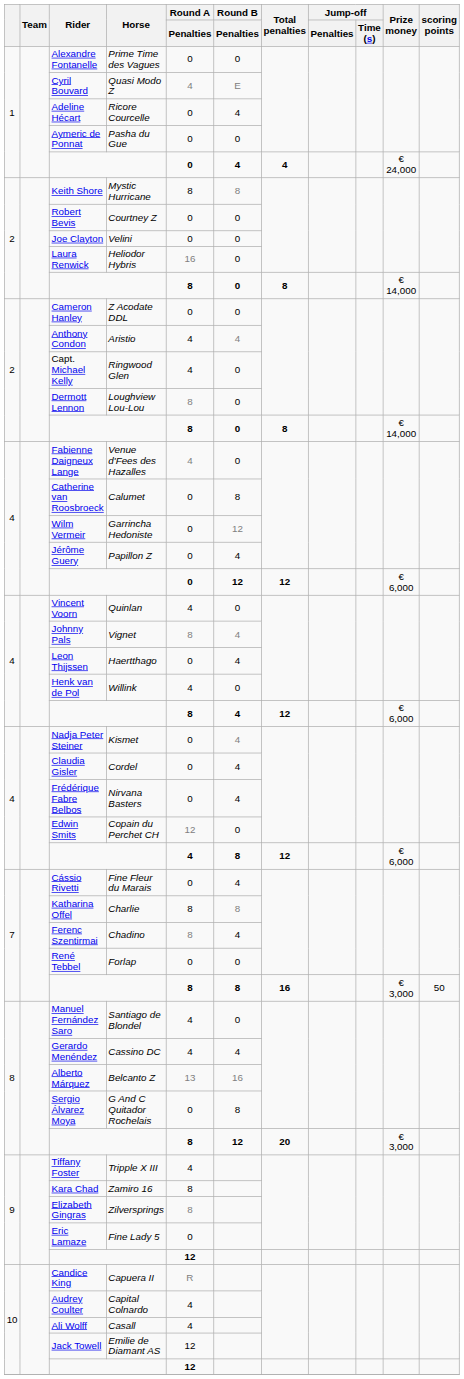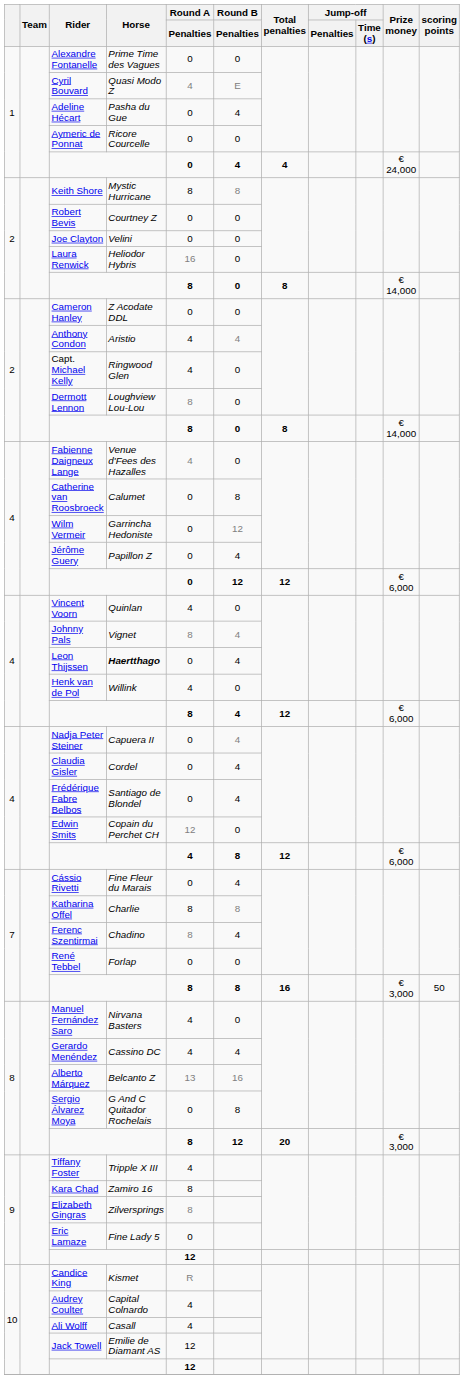 <table class="wikitable" style="font-size: 90%; text-align:center">
 <tr>
 <th rowspan=2 width=20></th>
 <th rowspan=2 width=125>Team</th>
 <th rowspan=2 width=160>Rider</th>
 <th rowspan=2 width=170>Horse</th>
 <th>Round A</th>
 <th>Round B</th>
 <th rowspan=2 width=75>Total penalties</th>
 <th colspan=2>Jump-off</th>
 <th rowspan=2 width=75>Prize<br>money</th>
 <th rowspan=2 width=60>scoring<br>points</th>
 </tr>
 <tr>
 <th width=75>Penalties</th>
 <th width=75>Penalties</th>
 <th width=75>Penalties</th>
 <th width=75>Time (<a href='#'>s</a>)</th>
 </tr>
 <tr>
 <td rowspan=5>1</td>
 <td rowspan=5 align=left></td>
 <td align=left><a href='#'>Alexandre Fontanelle</a></td>
 <td align=left><em>Prime Time des Vagues</em></td>
 <td>0</td>
 <td>0</td>
 <td rowspan=4></td>
 <td rowspan=4></td>
 <td rowspan=4></td>
 <td rowspan=4></td>
 <td rowspan=4></td>
 </tr>
 <tr>
 <td align=left><a href='#'>Cyril Bouvard</a></td>
 <td align=left><em>Quasi Modo Z</em></td>
 <td style=color:gray>4</td>
 <td style=color:gray>E</td>
 </tr>
 <tr>
 <td align=left><a href='#'>Adeline Hécart</a></td>
-<td align=left><em>Ricore Courcelle</em></td>
+<td align=left><em>Pasha du Gue</em></td>
 <td>0</td>
 <td>4</td>
 </tr>
 <tr>
 <td align=left><a href='#'>Aymeric de Ponnat</a></td>
-<td align=left><em>Pasha du Gue</em></td>
+<td align=left><em>Ricore Courcelle</em></td>
 <td align=center>0</td>
 <td align=center>0</td>
 </tr>
 <tr>
 <td colspan=2></td>
 <td><strong>0</strong></td>
 <td><strong>4</strong></td>
 <td><strong>4</strong></td>
 <td></td>
 <td></td>
 <td>€ 24,000</td>
 <td></td>
 </tr>
 <tr>
 <td rowspan=5>2</td>
 <td rowspan=5 align=left></td>
 <td align=left><a href='#'>Keith Shore</a></td>
 <td align=left><em>Mystic Hurricane</em></td>
 <td>8</td>
 <td style=color:gray>8</td>
 <td rowspan=4></td>
 <td rowspan=4></td>
 <td rowspan=4></td>
 <td rowspan=4></td>
 <td rowspan=4></td>
 </tr>
 <tr>
 <td align=left><a href='#'>Robert Bevis</a></td>
 <td align=left><em>Courtney Z</em></td>
 <td>0</td>
 <td>0</td>
 </tr>
 <tr>
 <td align=left><a href='#'>Joe Clayton</a></td>
 <td align=left><em>Velini</em></td>
 <td>0</td>
 <td>0</td>
 </tr>
 <tr>
 <td align=left><a href='#'>Laura Renwick</a></td>
 <td align=left><em>Heliodor Hybris</em></td>
 <td style=color:gray>16</td>
 <td>0</td>
 </tr>
 <tr>
 <td colspan=2></td>
 <td><strong>8</strong></td>
 <td><strong>0</strong></td>
 <td><strong>8</strong></td>
 <td></td>
 <td></td>
 <td>€ 14,000</td>
 <td></td>
 </tr>
 <tr>
 <td rowspan=5>2</td>
 <td rowspan=5 align=left></td>
 <td align=left><a href='#'>Cameron Hanley</a></td>
 <td align=left><em>Z Acodate DDL</em></td>
 <td>0</td>
 <td>0</td>
 <td rowspan=4></td>
 <td rowspan=4></td>
 <td rowspan=4></td>
 <td rowspan=4></td>
 <td rowspan=4></td>
 </tr>
 <tr>
 <td align=left><a href='#'>Anthony Condon</a></td>
 <td align=left><em>Aristio</em></td>
 <td>4</td>
 <td style=color:gray>4</td>
 </tr>
 <tr>
 <td align=left>Capt. <a href='#'>Michael Kelly</a></td>
 <td align=left><em>Ringwood Glen</em></td>
 <td>4</td>
 <td>0</td>
 </tr>
 <tr>
 <td align=left><a href='#'>Dermott Lennon</a></td>
 <td align=left><em>Loughview Lou-Lou</em></td>
 <td style=color:gray>8</td>
 <td>0</td>
 </tr>
 <tr>
 <td colspan=2></td>
 <td><strong>8</strong></td>
 <td><strong>0</strong></td>
 <td><strong>8</strong></td>
 <td></td>
 <td></td>
 <td>€ 14,000</td>
 <td></td>
 </tr>
 <tr>
 <td rowspan=5>4</td>
 <td rowspan=5 align=left></td>
 <td align=left><a href='#'>Fabienne Daigneux Lange</a></td>
 <td align=left><em>Venue d'Fees des Hazalles</em></td>
 <td style=color:gray>4</td>
 <td>0</td>
 <td rowspan=4></td>
 <td rowspan=4></td>
 <td rowspan=4></td>
 <td rowspan=4></td>
 <td rowspan=4></td>
 </tr>
 <tr>
 <td align=left><a href='#'>Catherine van Roosbroeck</a></td>
 <td align=left><em>Calumet</em></td>
 <td>0</td>
 <td>8</td>
 </tr>
 <tr>
 <td align=left><a href='#'>Wilm Vermeir</a></td>
 <td align=left><em>Garrincha Hedoniste</em></td>
 <td>0</td>
 <td style=color:gray>12</td>
 </tr>
 <tr>
 <td align=left><a href='#'>Jérôme Guery</a></td>
 <td align=left><em>Papillon Z</em></td>
 <td>0</td>
 <td>4</td>
 </tr>
 <tr>
 <td colspan=2></td>
 <td><strong>0</strong></td>
 <td><strong>12</strong></td>
 <td><strong>12</strong></td>
 <td></td>
 <td></td>
 <td>€ 6,000</td>
 <td></td>
 </tr>
 <tr>
 <td rowspan=5>4</td>
 <td rowspan=5 align=left></td>
 <td align=left><a href='#'>Vincent Voorn</a></td>
 <td align=left><em>Quinlan</em></td>
 <td>4</td>
 <td>0</td>
 <td rowspan=4></td>
 <td rowspan=4></td>
 <td rowspan=4></td>
 <td rowspan=4></td>
 <td rowspan=4></td>
 </tr>
 <tr>
 <td align=left><a href='#'>Johnny Pals</a></td>
 <td align=left><em>Vignet</em></td>
 <td style=color:gray>8</td>
 <td style=color:gray>4</td>
 </tr>
 <tr>
 <td align=left><a href='#'>Leon Thijssen</a></td>
-<td align=left><em>Haertthago</em></td>
+<td align=left><strong><em>Haertthago</em></strong></td>
 <td>0</td>
 <td>4</td>
 </tr>
 <tr>
 <td align=left><a href='#'>Henk van de Pol</a></td>
 <td align=left><em>Willink</em></td>
 <td>4</td>
 <td>0</td>
 </tr>
 <tr>
 <td colspan=2></td>
 <td><strong>8</strong></td>
 <td><strong>4</strong></td>
 <td><strong>12</strong></td>
 <td></td>
 <td></td>
 <td>€ 6,000</td>
 <td></td>
 </tr>
 <tr>
 <td rowspan=5>4</td>
 <td rowspan=5 align=left></td>
 <td align=left><a href='#'>Nadja Peter Steiner</a></td>
-<td align=left><em>Kismet</em></td>
+<td align=left><em>Capuera II</em></td>
 <td>0</td>
 <td style=color:gray>4</td>
 <td rowspan=4></td>
 <td rowspan=4></td>
 <td rowspan=4></td>
 <td rowspan=4></td>
 <td rowspan=4></td>
 </tr>
 <tr>
 <td align=left><a href='#'>Claudia Gisler</a></td>
 <td align=left><em>Cordel</em></td>
 <td>0</td>
 <td>4</td>
 </tr>
 <tr>
 <td align=left><a href='#'>Frédérique Fabre Belbos</a></td>
-<td align=left><em>Nirvana Basters</em></td>
+<td align=left><em>Santiago de Blondel</em></td>
 <td>0</td>
 <td>4</td>
 </tr>
 <tr>
 <td align=left><a href='#'>Edwin Smits</a></td>
 <td align=left><em>Copain du Perchet CH</em></td>
 <td style=color:gray>12</td>
 <td>0</td>
 </tr>
 <tr>
 <td colspan=2></td>
 <td><strong>4</strong></td>
 <td><strong>8</strong></td>
 <td><strong>12</strong></td>
 <td></td>
 <td></td>
 <td>€ 6,000</td>
 <td></td>
 </tr>
 <tr>
 <td rowspan=5>7</td>
 <td rowspan=5 align=left></td>
 <td align=left><a href='#'>Cássio Rivetti</a></td>
 <td align=left><em>Fine Fleur du Marais</em></td>
 <td>0</td>
 <td>4</td>
 <td rowspan=4></td>
 <td rowspan=4></td>
 <td rowspan=4></td>
 <td rowspan=4></td>
 <td rowspan=4></td>
 </tr>
 <tr>
 <td align=left><a href='#'>Katharina Offel</a></td>
 <td align=left><em>Charlie</em></td>
 <td>8</td>
 <td style=color:gray>8</td>
 </tr>
 <tr>
 <td align=left><a href='#'>Ferenc Szentirmai</a></td>
 <td align=left><em>Chadino</em></td>
 <td style=color:gray>8</td>
 <td>4</td>
 </tr>
 <tr>
 <td align=left><a href='#'>René Tebbel</a></td>
 <td align=left><em>Forlap</em></td>
 <td>0</td>
 <td>0</td>
 </tr>
 <tr>
 <td colspan=2></td>
 <td><strong>8</strong></td>
 <td><strong>8</strong></td>
 <td><strong>16</strong></td>
 <td></td>
 <td></td>
 <td>€ 3,000</td>
 <td>50</td>
 </tr>
 <tr>
 <td rowspan=5>8</td>
 <td rowspan=5 align=left></td>
 <td align=left><a href='#'>Manuel Fernández Saro</a></td>
-<td align=left><em>Santiago de Blondel</em></td>
+<td align=left><em>Nirvana Basters</em></td>
 <td>4</td>
 <td>0</td>
 <td rowspan=4></td>
 <td rowspan=4></td>
 <td rowspan=4></td>
 <td rowspan=4></td>
 <td rowspan=4></td>
 </tr>
 <tr>
 <td align=left><a href='#'>Gerardo Menéndez</a></td>
 <td align=left><em>Cassino DC</em></td>
 <td>4</td>
 <td>4</td>
 </tr>
 <tr>
 <td align=left><a href='#'>Alberto Márquez</a></td>
 <td align=left><em>Belcanto Z</em></td>
 <td style=color:gray>13</td>
 <td style=color:gray>16</td>
 </tr>
 <tr>
 <td align=left><a href='#'>Sergio Álvarez Moya</a></td>
 <td align=left><em>G And C Quitador Rochelais</em></td>
 <td>0</td>
 <td>8</td>
 </tr>
 <tr>
 <td colspan=2></td>
 <td><strong>8</strong></td>
 <td><strong>12</strong></td>
 <td><strong>20</strong></td>
 <td></td>
 <td></td>
 <td>€ 3,000</td>
 <td></td>
 </tr>
 <tr>
 <td rowspan=5>9</td>
 <td rowspan=5 align=left></td>
 <td align=left><a href='#'>Tiffany Foster</a></td>
 <td align=left><em>Tripple X III</em></td>
 <td>4</td>
 <td></td>
 <td rowspan=4></td>
 <td rowspan=4></td>
 <td rowspan=4></td>
 <td rowspan=4></td>
 <td rowspan=4></td>
 </tr>
 <tr>
 <td align=left><a href='#'>Kara Chad</a></td>
 <td align=left><em>Zamiro 16</em></td>
 <td>8</td>
 <td></td>
 </tr>
 <tr>
 <td align=left><a href='#'>Elizabeth Gingras</a></td>
 <td align=left><em>Zilversprings</em></td>
 <td style=color:gray>8</td>
 <td></td>
 </tr>
 <tr>
 <td align=left><a href='#'>Eric Lamaze</a></td>
 <td align=left><em>Fine Lady 5</em></td>
 <td>0</td>
 <td></td>
 </tr>
 <tr>
 <td colspan=2></td>
 <td><strong>12</strong></td>
 <td></td>
 <td></td>
 <td></td>
 <td></td>
 <td></td>
 <td></td>
 </tr>
 <tr>
 <td rowspan=5>10</td>
 <td rowspan=5 align=left></td>
 <td align=left><a href='#'>Candice King</a></td>
-<td align=left><em>Capuera II</em></td>
+<td align=left><em>Kismet</em></td>
 <td style=color:gray>R</td>
 <td></td>
 <td rowspan=4></td>
 <td rowspan=4></td>
 <td rowspan=4></td>
 <td rowspan=4></td>
 <td rowspan=4></td>
 </tr>
 <tr>
 <td align=left><a href='#'>Audrey Coulter</a></td>
 <td align=left><em>Capital Colnardo</em></td>
 <td>4</td>
 <td></td>
 </tr>
 <tr>
 <td align=left><a href='#'>Ali Wolff</a></td>
 <td align=left><em>Casall</em></td>
 <td>4</td>
 <td></td>
 </tr>
 <tr>
 <td align=left><a href='#'>Jack Towell</a></td>
 <td align=left><em>Emilie de Diamant AS</em></td>
 <td>12</td>
 <td></td>
 </tr>
 <tr>
 <td colspan=2></td>
 <td><strong>12</strong></td>
 <td></td>
 <td></td>
 <td></td>
 <td></td>
 <td></td>
 <td></td>
 </tr>
 <tr>
 </tr>
 </table>
